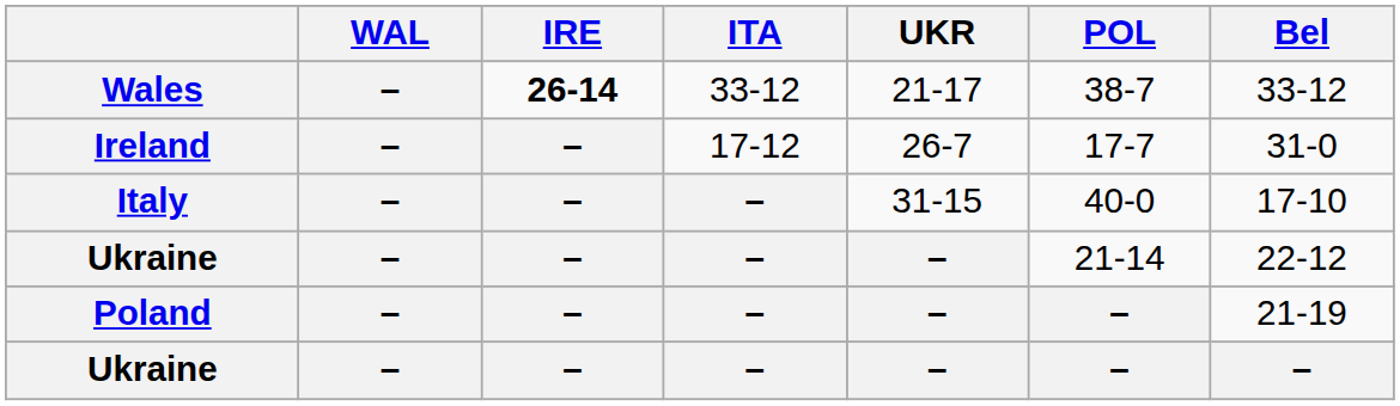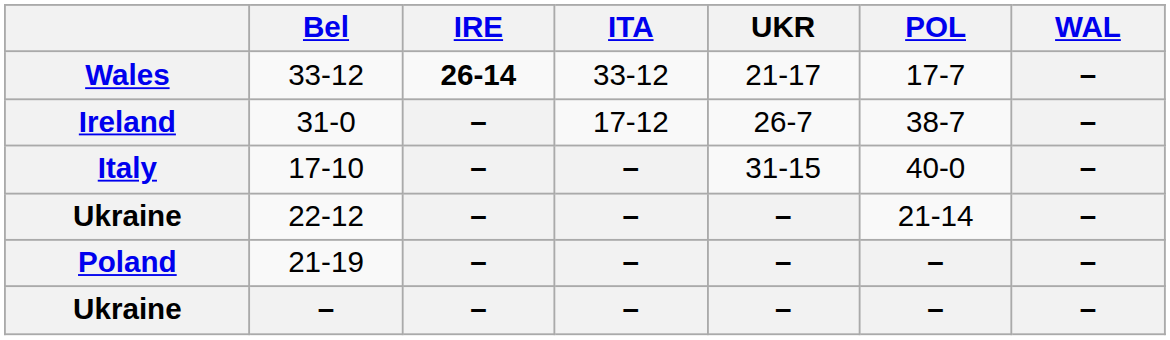 <table class="wikitable" border="1" style="text-align:center">
 <tr>
 <th width="125"> </th>
-<th width="75"><a href='#'>WAL</a></th>
+<th width="75"><a href='#'>Bel</a></th>
 <th width="75"><a href='#'>IRE</a></th>
 <th width="75"><a href='#'>ITA</a></th>
 <th width="75">UKR</th>
 <th width="75"><a href='#'>POL</a></th>
-<th width="75"><a href='#'>Bel</a></th>
+<th width="75"><a href='#'>WAL</a></th>
 </tr>
 <tr>
 <th><a href='#'>Wales</a></th>
-<th>–</th>
+<td>33-12</td>
 <td><strong>26-14</strong></td>
 <td>33-12</td>
 <td>21-17</td>
-<td>38-7</td>
-<td>33-12</td>
+<td>17-7</td>
+<th>–</th>
 </tr>
 <tr>
 <th><a href='#'>Ireland</a></th>
-<th>–</th>
+<td>31-0</td>
 <th>–</th>
 <td>17-12</td>
 <td>26-7</td>
-<td>17-7</td>
-<td>31-0</td>
+<td>38-7</td>
+<th>–</th>
 </tr>
 <tr>
 <th><a href='#'>Italy</a></th>
-<th>–</th>
+<td>17-10</td>
 <th>–</th>
 <th>–</th>
 <td>31-15</td>
 <td>40-0</td>
-<td>17-10</td>
+<th>–</th>
 </tr>
 <tr>
 <th>Ukraine</th>
-<th>–</th>
+<td>22-12</td>
 <th>–</th>
 <th>–</th>
 <th>–</th>
 <td>21-14</td>
-<td>22-12</td>
+<th>–</th>
 </tr>
 <tr>
 <th><a href='#'>Poland</a></th>
+<td>21-19</td>
 <th>–</th>
 <th>–</th>
 <th>–</th>
 <th>–</th>
 <th>–</th>
-<td>21-19</td>
 </tr>
 <tr>
 <th>Ukraine</th>
 <th>–</th>
 <th>–</th>
 <th>–</th>
 <th>–</th>
 <th>–</th>
 <th>–</th>
 </tr>
 </table>
